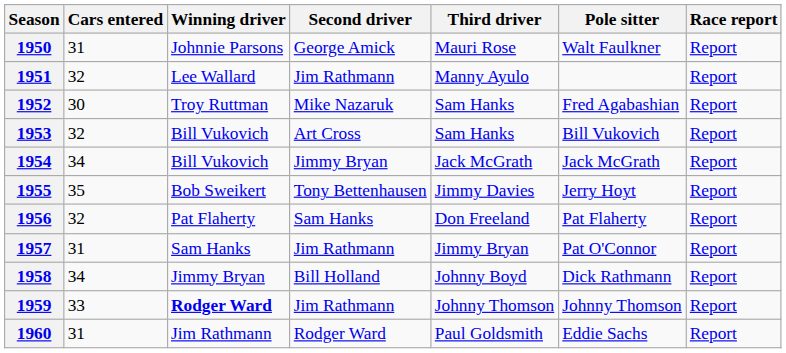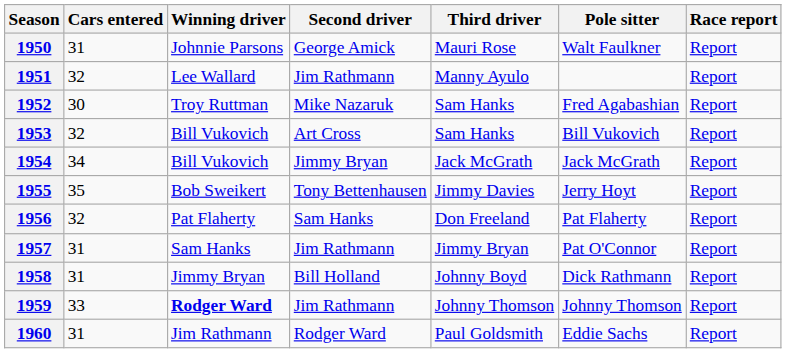 <table class="wikitable" style="font-size:95%">
 <tr>
 <th>Season</th>
 <th>Cars entered</th>
 <th>Winning driver</th>
 <th>Second driver</th>
 <th>Third driver</th>
 <th>Pole sitter</th>
 <th>Race report</th>
 </tr>
 <tr>
 <th><a href='#'>1950</a></th>
 <td>31</td>
 <td><a href='#'>Johnnie Parsons</a></td>
 <td><a href='#'>George Amick</a></td>
 <td><a href='#'>Mauri Rose</a></td>
 <td><a href='#'>Walt Faulkner</a></td>
 <td><a href='#'>Report</a></td>
 </tr>
 <tr>
 <th><a href='#'>1951</a></th>
 <td>32</td>
 <td><a href='#'>Lee Wallard</a></td>
 <td><a href='#'>Jim Rathmann</a></td>
 <td><a href='#'>Manny Ayulo</a></td>
 <td></td>
 <td><a href='#'>Report</a></td>
 </tr>
 <tr>
 <th><a href='#'>1952</a></th>
 <td>30</td>
 <td><a href='#'>Troy Ruttman</a></td>
 <td><a href='#'>Mike Nazaruk</a></td>
 <td><a href='#'>Sam Hanks</a></td>
 <td><a href='#'>Fred Agabashian</a></td>
 <td><a href='#'>Report</a></td>
 </tr>
 <tr>
 <th><a href='#'>1953</a></th>
 <td>32</td>
 <td><a href='#'>Bill Vukovich</a></td>
 <td><a href='#'>Art Cross</a></td>
 <td><a href='#'>Sam Hanks</a></td>
 <td><a href='#'>Bill Vukovich</a></td>
 <td><a href='#'>Report</a></td>
 </tr>
 <tr>
 <th><a href='#'>1954</a></th>
 <td>34</td>
 <td><a href='#'>Bill Vukovich</a></td>
 <td><a href='#'>Jimmy Bryan</a></td>
 <td><a href='#'>Jack McGrath</a></td>
 <td><a href='#'>Jack McGrath</a></td>
 <td><a href='#'>Report</a></td>
 </tr>
 <tr>
 <th><a href='#'>1955</a></th>
 <td>35</td>
 <td><a href='#'>Bob Sweikert</a></td>
 <td><a href='#'>Tony Bettenhausen</a></td>
 <td><a href='#'>Jimmy Davies</a></td>
 <td><a href='#'>Jerry Hoyt</a></td>
 <td><a href='#'>Report</a></td>
 </tr>
 <tr>
 <th><a href='#'>1956</a></th>
 <td>32</td>
 <td><a href='#'>Pat Flaherty</a></td>
 <td><a href='#'>Sam Hanks</a></td>
 <td><a href='#'>Don Freeland</a></td>
 <td><a href='#'>Pat Flaherty</a></td>
 <td><a href='#'>Report</a></td>
 </tr>
 <tr>
 <th><a href='#'>1957</a></th>
 <td>31</td>
 <td><a href='#'>Sam Hanks</a></td>
 <td><a href='#'>Jim Rathmann</a></td>
 <td><a href='#'>Jimmy Bryan</a></td>
 <td><a href='#'>Pat O'Connor</a></td>
 <td><a href='#'>Report</a></td>
 </tr>
 <tr>
 <th><a href='#'>1958</a></th>
-<td>34</td>
+<td>31</td>
 <td><a href='#'>Jimmy Bryan</a></td>
 <td><a href='#'>Bill Holland</a></td>
 <td><a href='#'>Johnny Boyd</a></td>
 <td><a href='#'>Dick Rathmann</a></td>
 <td><a href='#'>Report</a></td>
 </tr>
 <tr>
 <th><a href='#'>1959</a></th>
 <td>33</td>
 <td><strong><a href='#'>Rodger Ward</a></strong></td>
 <td><a href='#'>Jim Rathmann</a></td>
 <td><a href='#'>Johnny Thomson</a></td>
 <td><a href='#'>Johnny Thomson</a></td>
 <td><a href='#'>Report</a></td>
 </tr>
 <tr>
 <th><a href='#'>1960</a></th>
 <td>31</td>
 <td><a href='#'>Jim Rathmann</a></td>
 <td><a href='#'>Rodger Ward</a></td>
 <td><a href='#'>Paul Goldsmith</a></td>
 <td><a href='#'>Eddie Sachs</a></td>
 <td><a href='#'>Report</a></td>
 </tr>
 </table>
